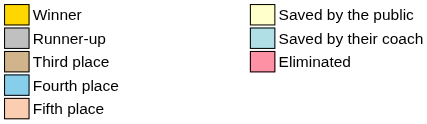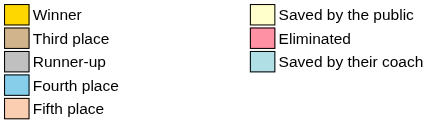 <table class="toccolours" style="font-size: 95%; white-space: nowrap; float:left">
 <tr>
 <td style="background: gold; border:1px solid black">     </td>
 <td>Winner</td>
 <td>     </td>
 <td>     </td>
 <td>     </td>
 <td>     </td>
 <td>     </td>
 <td style="background:#FFFFCC; border:1px solid black">     </td>
 <td>Saved by the public</td>
 </tr>
 <tr>
+<td style="background: tan; border:1px solid black">     </td>
+<td>Third place</td>
+<td>     </td>
+<td>     </td>
+<td>     </td>
+<td>     </td>
+<td>     </td>
+<td style="background:#FF91A4; border:1px solid black">     </td>
+<td>Eliminated</td>
+</tr>
+<tr>
 <td style="background: silver; border:1px solid black">     </td>
 <td>Runner-up</td>
 <td>     </td>
 <td>     </td>
 <td>     </td>
 <td>     </td>
 <td>     </td>
 <td style="background:#B0E0E6; border:1px solid black">     </td>
 <td>Saved by their coach</td>
 </tr>
 <tr>
-<td style="background: tan; border:1px solid black">     </td>
-<td>Third place</td>
-<td>     </td>
-<td>     </td>
-<td>     </td>
-<td>     </td>
-<td>     </td>
-<td style="background:#FF91A4; border:1px solid black">     </td>
-<td>Eliminated</td>
-</tr>
-<tr>
 <td style="background: skyblue; border:1px solid black">     </td>
 <td>Fourth place</td>
 </tr>
 <tr>
 <td style="background:#fbceb1; border:1px solid black">     </td>
 <td>Fifth place</td>
 </tr>
 </table>
